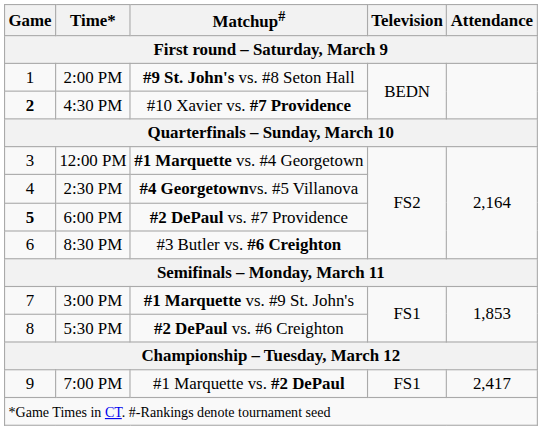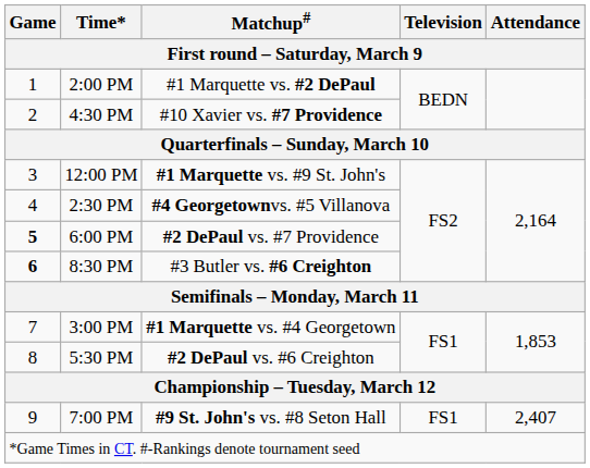 <table class="wikitable" style="font-size: 95%; text-align:center;">
 <tr align="center">
 <th>Game</th>
 <th>Time*</th>
 <th>Matchup<sup>#</sup></th>
 <th>Television</th>
 <th>Attendance</th>
 </tr>
 <tr>
 <th colspan=5>First round – Saturday, March 9</th>
 </tr>
 <tr>
 <td>1</td>
 <td>2:00 PM</td>
-<td><strong>#9 St. John's</strong> vs. #8 Seton Hall</td>
+<td>#1 Marquette vs. <strong>#2 DePaul</strong></td>
 <td rowspan=2>BEDN</td>
 <td rowspan=2></td>
 </tr>
 <tr>
-<td><strong>2</strong></td>
+<td>2</td>
 <td>4:30 PM</td>
 <td>#10 Xavier vs. <strong>#7 Providence</strong></td>
 </tr>
 <tr>
 <th colspan=6>Quarterfinals – Sunday, March 10</th>
 </tr>
 <tr>
 <td>3</td>
 <td>12:00 PM</td>
-<td><strong>#1 Marquette</strong> vs. #4 Georgetown</td>
+<td><strong>#1 Marquette</strong> vs. #9 St. John's</td>
 <td rowspan=4>FS2</td>
 <td rowspan=4>2,164</td>
 </tr>
 <tr>
 <td>4</td>
 <td>2:30 PM</td>
 <td><strong>#4 Georgetown</strong>vs. #5 Villanova</td>
 </tr>
 <tr>
 <td><strong>5</strong></td>
 <td>6:00 PM</td>
 <td><strong>#2 DePaul</strong> vs. #7 Providence</td>
 </tr>
 <tr>
-<td>6</td>
+<td><strong>6</strong></td>
 <td>8:30 PM</td>
 <td>#3 Butler vs. <strong>#6 Creighton</strong></td>
 </tr>
 <tr>
 <th colspan=6>Semifinals – Monday, March 11</th>
 </tr>
 <tr>
 <td>7</td>
 <td>3:00 PM</td>
-<td><strong>#1 Marquette</strong> vs. #9 St. John's</td>
+<td><strong>#1 Marquette</strong> vs. #4 Georgetown</td>
 <td rowspan=2>FS1</td>
 <td rowspan=2>1,853</td>
 </tr>
 <tr>
 <td>8</td>
 <td>5:30 PM</td>
 <td><strong>#2 DePaul</strong> vs. #6 Creighton</td>
 </tr>
 <tr>
 <th colspan=6>Championship – Tuesday, March 12</th>
 </tr>
 <tr>
 <td>9</td>
 <td>7:00 PM</td>
-<td>#1 Marquette vs. <strong>#2 DePaul</strong></td>
+<td><strong>#9 St. John's</strong> vs. #8 Seton Hall</td>
 <td>FS1</td>
-<td>2,417</td>
+<td>2,407</td>
 </tr>
 <tr>
 <td colspan=6 style="text-align:left;"><small>*Game Times in <a href='#'>CT</a>. #-Rankings denote tournament seed</small></td>
 </tr>
 </table>
